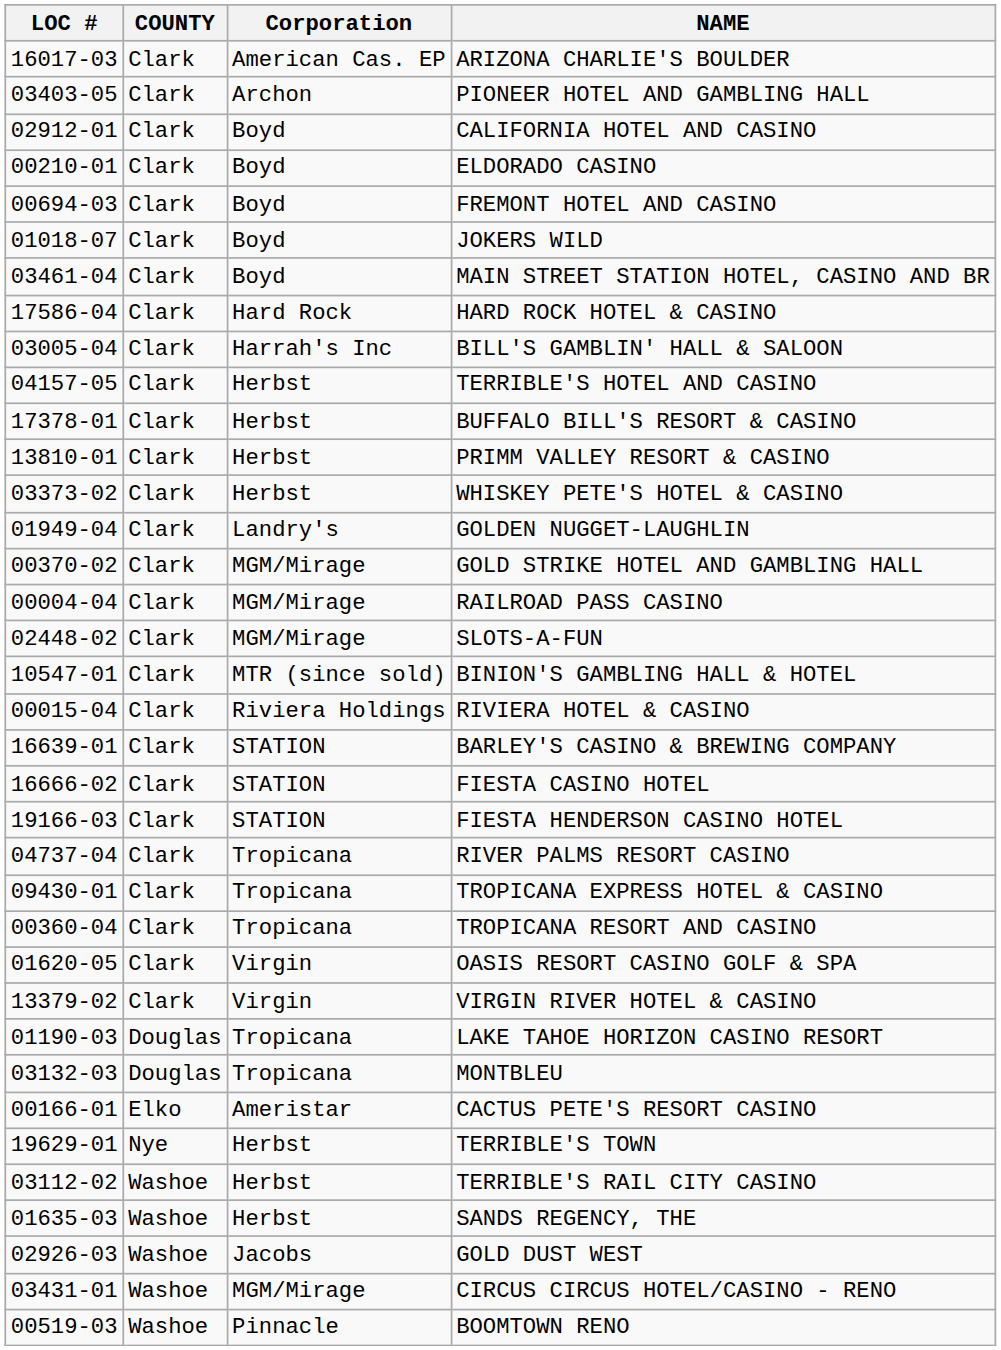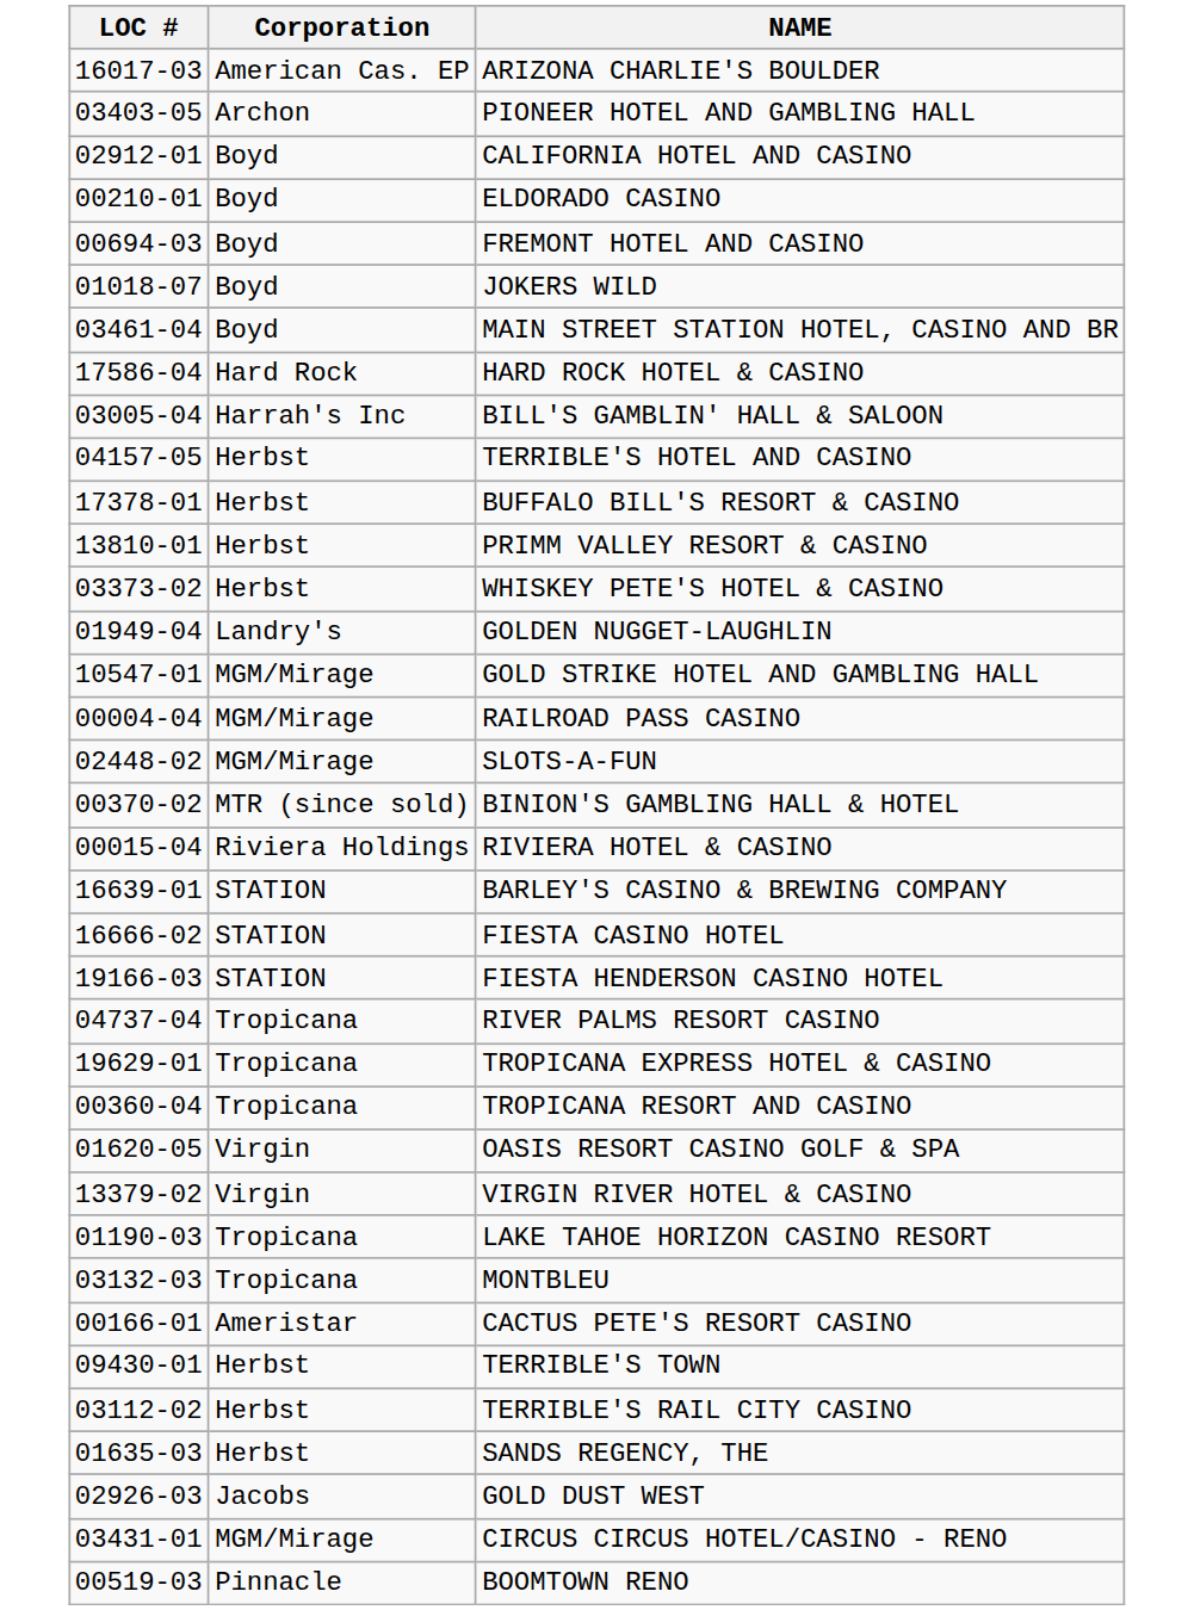 <table class="wikitable sortable" style="margin: 1em auto 1em auto">
 <tr>
 <th>LOC #</th>
-<th>COUNTY</th>
 <th>Corporation</th>
 <th>NAME</th>
 </tr>
 <tr>
 <td>16017-03</td>
-<td>Clark</td>
 <td>American Cas. EP</td>
 <td>ARIZONA CHARLIE'S BOULDER</td>
 </tr>
 <tr>
 <td>03403-05</td>
-<td>Clark</td>
 <td>Archon</td>
 <td>PIONEER HOTEL AND GAMBLING HALL</td>
 </tr>
 <tr>
 <td>02912-01</td>
-<td>Clark</td>
 <td>Boyd</td>
 <td>CALIFORNIA HOTEL AND CASINO</td>
 </tr>
 <tr>
 <td>00210-01</td>
-<td>Clark</td>
 <td>Boyd</td>
 <td>ELDORADO CASINO</td>
 </tr>
 <tr>
 <td>00694-03</td>
-<td>Clark</td>
 <td>Boyd</td>
 <td>FREMONT HOTEL AND CASINO</td>
 </tr>
 <tr>
 <td>01018-07</td>
-<td>Clark</td>
 <td>Boyd</td>
 <td>JOKERS WILD</td>
 </tr>
 <tr>
 <td>03461-04</td>
-<td>Clark</td>
 <td>Boyd</td>
 <td>MAIN STREET STATION HOTEL, CASINO AND BR</td>
 </tr>
 <tr>
 <td>17586-04</td>
-<td>Clark</td>
 <td>Hard Rock</td>
 <td>HARD ROCK HOTEL & CASINO</td>
 </tr>
 <tr>
 <td>03005-04</td>
-<td>Clark</td>
 <td>Harrah's Inc</td>
 <td>BILL'S GAMBLIN' HALL & SALOON</td>
 </tr>
 <tr>
 <td>04157-05</td>
-<td>Clark</td>
 <td>Herbst</td>
 <td>TERRIBLE'S HOTEL AND CASINO</td>
 </tr>
 <tr>
 <td>17378-01</td>
-<td>Clark</td>
 <td>Herbst</td>
 <td>BUFFALO BILL'S RESORT & CASINO</td>
 </tr>
 <tr>
 <td>13810-01</td>
-<td>Clark</td>
 <td>Herbst</td>
 <td>PRIMM VALLEY RESORT & CASINO</td>
 </tr>
 <tr>
 <td>03373-02</td>
-<td>Clark</td>
 <td>Herbst</td>
 <td>WHISKEY PETE'S HOTEL & CASINO</td>
 </tr>
 <tr>
 <td>01949-04</td>
-<td>Clark</td>
 <td>Landry's</td>
 <td>GOLDEN NUGGET-LAUGHLIN</td>
 </tr>
 <tr>
-<td>00370-02</td>
-<td>Clark</td>
+<td>10547-01</td>
 <td>MGM/Mirage</td>
 <td>GOLD STRIKE HOTEL AND GAMBLING HALL</td>
 </tr>
 <tr>
 <td>00004-04</td>
-<td>Clark</td>
 <td>MGM/Mirage</td>
 <td>RAILROAD PASS CASINO</td>
 </tr>
 <tr>
 <td>02448-02</td>
-<td>Clark</td>
 <td>MGM/Mirage</td>
 <td>SLOTS-A-FUN</td>
 </tr>
 <tr>
-<td>10547-01</td>
-<td>Clark</td>
+<td>00370-02</td>
 <td>MTR (since sold)</td>
 <td>BINION'S GAMBLING HALL & HOTEL</td>
 </tr>
 <tr>
 <td>00015-04</td>
-<td>Clark</td>
 <td>Riviera Holdings</td>
 <td>RIVIERA HOTEL & CASINO</td>
 </tr>
 <tr>
 <td>16639-01</td>
-<td>Clark</td>
 <td>STATION</td>
 <td>BARLEY'S CASINO & BREWING COMPANY</td>
 </tr>
 <tr>
 <td>16666-02</td>
-<td>Clark</td>
 <td>STATION</td>
 <td>FIESTA CASINO HOTEL</td>
 </tr>
 <tr>
 <td>19166-03</td>
-<td>Clark</td>
 <td>STATION</td>
 <td>FIESTA HENDERSON CASINO HOTEL</td>
 </tr>
 <tr>
 <td>04737-04</td>
-<td>Clark</td>
 <td>Tropicana</td>
 <td>RIVER PALMS RESORT CASINO</td>
 </tr>
 <tr>
-<td>09430-01</td>
-<td>Clark</td>
+<td>19629-01</td>
 <td>Tropicana</td>
 <td>TROPICANA EXPRESS HOTEL & CASINO</td>
 </tr>
 <tr>
 <td>00360-04</td>
-<td>Clark</td>
 <td>Tropicana</td>
 <td>TROPICANA RESORT AND CASINO</td>
 </tr>
 <tr>
 <td>01620-05</td>
-<td>Clark</td>
 <td>Virgin</td>
 <td>OASIS RESORT CASINO GOLF & SPA</td>
 </tr>
 <tr>
 <td>13379-02</td>
-<td>Clark</td>
 <td>Virgin</td>
 <td>VIRGIN RIVER HOTEL & CASINO</td>
 </tr>
 <tr>
 <td>01190-03</td>
-<td>Douglas</td>
 <td>Tropicana</td>
 <td>LAKE TAHOE HORIZON CASINO RESORT</td>
 </tr>
 <tr>
 <td>03132-03</td>
-<td>Douglas</td>
 <td>Tropicana</td>
 <td>MONTBLEU</td>
 </tr>
 <tr>
 <td>00166-01</td>
-<td>Elko</td>
 <td>Ameristar</td>
 <td>CACTUS PETE'S RESORT CASINO</td>
 </tr>
 <tr>
-<td>19629-01</td>
-<td>Nye</td>
+<td>09430-01</td>
 <td>Herbst</td>
 <td>TERRIBLE'S TOWN</td>
 </tr>
 <tr>
 <td>03112-02</td>
-<td>Washoe</td>
 <td>Herbst</td>
 <td>TERRIBLE'S RAIL CITY CASINO</td>
 </tr>
 <tr>
 <td>01635-03</td>
-<td>Washoe</td>
 <td>Herbst</td>
 <td>SANDS REGENCY, THE</td>
 </tr>
 <tr>
 <td>02926-03</td>
-<td>Washoe</td>
 <td>Jacobs</td>
 <td>GOLD DUST WEST</td>
 </tr>
 <tr>
 <td>03431-01</td>
-<td>Washoe</td>
 <td>MGM/Mirage</td>
 <td>CIRCUS CIRCUS HOTEL/CASINO - RENO</td>
 </tr>
 <tr>
 <td>00519-03</td>
-<td>Washoe</td>
 <td>Pinnacle</td>
 <td>BOOMTOWN RENO</td>
 </tr>
 </table>
